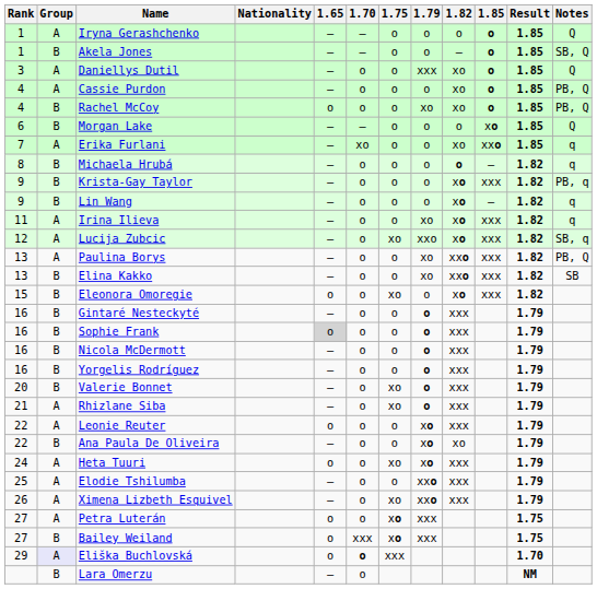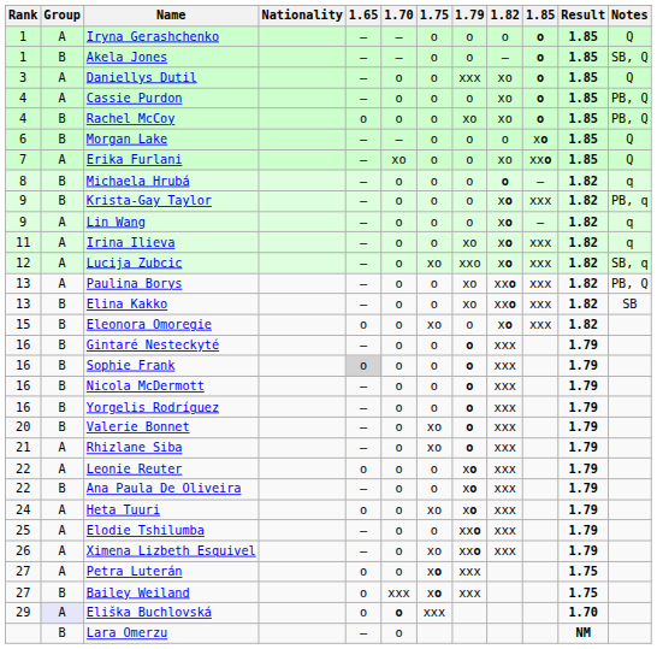 <table class="wikitable sortable" style="text-align:center;font-size:90%">
 <tr>
 <th>Rank</th>
 <th>Group</th>
 <th>Name</th>
 <th>Nationality</th>
 <th>1.65</th>
 <th>1.70</th>
 <th>1.75</th>
 <th>1.79</th>
 <th>1.82</th>
 <th>1.85</th>
 <th>Result</th>
 <th>Notes</th>
 </tr>
 <tr bgcolor=ccffcc>
 <td>1</td>
 <td>A</td>
 <td align="left"><a href='#'>Iryna Gerashchenko</a></td>
 <td align=left></td>
 <td>–</td>
 <td>–</td>
 <td>o</td>
 <td>o</td>
 <td>o</td>
 <td><strong>o</strong></td>
 <td><strong>1.85</strong></td>
 <td>Q</td>
 </tr>
 <tr bgcolor=ccffcc>
 <td>1</td>
 <td>B</td>
 <td align="left"><a href='#'>Akela Jones</a></td>
 <td align=left></td>
 <td>–</td>
 <td>–</td>
 <td>o</td>
 <td>o</td>
 <td>–</td>
 <td><strong>o</strong></td>
 <td><strong>1.85</strong></td>
 <td>SB, Q</td>
 </tr>
 <tr bgcolor=ccffcc>
 <td>3</td>
 <td>A</td>
 <td align="left"><a href='#'>Daniellys Dutil</a></td>
 <td align=left></td>
 <td>–</td>
 <td>o</td>
 <td>o</td>
 <td>xxx</td>
 <td>xo</td>
 <td><strong>o</strong></td>
 <td><strong>1.85</strong></td>
 <td>Q</td>
 </tr>
 <tr bgcolor=ccffcc>
 <td>4</td>
 <td>A</td>
 <td align="left"><a href='#'>Cassie Purdon</a></td>
 <td align=left></td>
 <td>–</td>
 <td>o</td>
 <td>o</td>
 <td>o</td>
 <td>xo</td>
 <td><strong>o</strong></td>
 <td><strong>1.85</strong></td>
 <td>PB, Q</td>
 </tr>
 <tr bgcolor=ccffcc>
 <td>4</td>
 <td>B</td>
 <td align="left"><a href='#'>Rachel McCoy</a></td>
 <td align=left></td>
 <td>o</td>
 <td>o</td>
 <td>o</td>
 <td>xo</td>
 <td>xo</td>
 <td><strong>o</strong></td>
 <td><strong>1.85</strong></td>
 <td>PB, Q</td>
 </tr>
 <tr bgcolor=ccffcc>
 <td>6</td>
 <td>B</td>
 <td align="left"><a href='#'>Morgan Lake</a></td>
 <td align=left></td>
 <td>–</td>
 <td>–</td>
 <td>o</td>
 <td>o</td>
 <td>o</td>
 <td>x<strong>o</strong></td>
 <td><strong>1.85</strong></td>
 <td>Q</td>
 </tr>
 <tr bgcolor=ccffcc>
 <td>7</td>
 <td>A</td>
 <td align="left"><a href='#'>Erika Furlani</a></td>
 <td align=left></td>
 <td>–</td>
 <td>xo</td>
 <td>o</td>
 <td>o</td>
 <td>xo</td>
 <td>xx<strong>o</strong></td>
 <td><strong>1.85</strong></td>
-<td>q</td>
+<td>Q</td>
 </tr>
 <tr bgcolor=ddffdd>
 <td>8</td>
 <td>B</td>
 <td align="left"><a href='#'>Michaela Hrubá</a></td>
 <td align=left></td>
 <td>–</td>
 <td>o</td>
 <td>o</td>
 <td>o</td>
 <td><strong>o</strong></td>
 <td>–</td>
 <td><strong>1.82</strong></td>
 <td>q</td>
 </tr>
 <tr bgcolor=ddffdd>
 <td>9</td>
 <td>B</td>
 <td align="left"><a href='#'>Krista-Gay Taylor</a></td>
 <td align=left></td>
 <td>–</td>
 <td>o</td>
 <td>o</td>
 <td>o</td>
 <td>x<strong>o</strong></td>
 <td>xxx</td>
 <td><strong>1.82</strong></td>
 <td>PB, q</td>
 </tr>
 <tr bgcolor=ddffdd>
 <td>9</td>
-<td>B</td>
+<td>A</td>
 <td align="left"><a href='#'>Lin Wang</a></td>
 <td align=left></td>
 <td>–</td>
 <td>o</td>
 <td>o</td>
 <td>o</td>
 <td>x<strong>o</strong></td>
 <td>–</td>
 <td><strong>1.82</strong></td>
 <td>q</td>
 </tr>
 <tr bgcolor=ddffdd>
 <td>11</td>
 <td>A</td>
 <td align="left"><a href='#'>Irina Ilieva</a></td>
 <td align=left></td>
 <td>–</td>
 <td>o</td>
 <td>o</td>
 <td>xo</td>
 <td>x<strong>o</strong></td>
 <td>xxx</td>
 <td><strong>1.82</strong></td>
 <td>q</td>
 </tr>
 <tr bgcolor=ddffdd>
 <td>12</td>
 <td>A</td>
 <td align="left"><a href='#'>Lucija Zubcic</a></td>
 <td align=left></td>
 <td>–</td>
 <td>o</td>
 <td>xo</td>
 <td>xxo</td>
 <td>x<strong>o</strong></td>
 <td>xxx</td>
 <td><strong>1.82</strong></td>
 <td>SB, q</td>
 </tr>
 <tr>
 <td>13</td>
 <td>A</td>
 <td align="left"><a href='#'>Paulina Borys</a></td>
 <td align=left></td>
 <td>–</td>
 <td>o</td>
 <td>o</td>
 <td>xo</td>
 <td>xx<strong>o</strong></td>
 <td>xxx</td>
 <td><strong>1.82</strong></td>
 <td>PB, Q</td>
 </tr>
 <tr>
 <td>13</td>
 <td>B</td>
 <td align="left"><a href='#'>Elina Kakko</a></td>
 <td align=left></td>
 <td>–</td>
 <td>o</td>
 <td>o</td>
 <td>xo</td>
 <td>xx<strong>o</strong></td>
 <td>xxx</td>
 <td><strong>1.82</strong></td>
 <td>SB</td>
 </tr>
 <tr>
 <td>15</td>
 <td>B</td>
 <td align="left"><a href='#'>Eleonora Omoregie</a></td>
 <td align=left></td>
 <td>o</td>
 <td>o</td>
 <td>xo</td>
 <td>o</td>
 <td>x<strong>o</strong></td>
 <td>xxx</td>
 <td><strong>1.82</strong></td>
 <td></td>
 </tr>
 <tr>
 <td>16</td>
 <td>B</td>
 <td align="left"><a href='#'>Gintaré Nesteckyté</a></td>
 <td align=left></td>
 <td>–</td>
 <td>o</td>
 <td>o</td>
 <td><strong>o</strong></td>
 <td>xxx</td>
 <td></td>
 <td><strong>1.79</strong></td>
 <td></td>
 </tr>
 <tr>
 <td>16</td>
 <td>B</td>
 <td align="left"><a href='#'>Sophie Frank</a></td>
 <td align=left></td>
 <td style="background: lightgrey;">o</td>
 <td>o</td>
 <td>o</td>
 <td><strong>o</strong></td>
 <td>xxx</td>
 <td></td>
 <td><strong>1.79</strong></td>
 <td></td>
 </tr>
 <tr>
 <td>16</td>
 <td>B</td>
 <td align="left"><a href='#'>Nicola McDermott</a></td>
 <td align=left></td>
 <td>–</td>
 <td>o</td>
 <td>o</td>
 <td><strong>o</strong></td>
 <td>xxx</td>
 <td></td>
 <td><strong>1.79</strong></td>
 <td></td>
 </tr>
 <tr>
 <td>16</td>
 <td>B</td>
 <td align="left"><a href='#'>Yorgelis Rodríguez</a></td>
 <td align=left></td>
 <td>–</td>
 <td>o</td>
 <td>o</td>
 <td><strong>o</strong></td>
 <td>xxx</td>
 <td></td>
 <td><strong>1.79</strong></td>
 <td></td>
 </tr>
 <tr>
 <td>20</td>
 <td>B</td>
 <td align="left"><a href='#'>Valerie Bonnet</a></td>
 <td align=left></td>
 <td>–</td>
 <td>o</td>
 <td>xo</td>
 <td><strong>o</strong></td>
 <td>xxx</td>
 <td></td>
 <td><strong>1.79</strong></td>
 <td></td>
 </tr>
 <tr>
 <td>21</td>
 <td>A</td>
 <td align="left"><a href='#'>Rhizlane Siba</a></td>
 <td align=left></td>
 <td>–</td>
 <td>o</td>
 <td>xo</td>
 <td><strong>o</strong></td>
 <td>xxx</td>
 <td></td>
 <td><strong>1.79</strong></td>
 <td></td>
 </tr>
 <tr>
 <td>22</td>
 <td>A</td>
 <td align="left"><a href='#'>Leonie Reuter</a></td>
 <td align=left></td>
 <td>o</td>
 <td>o</td>
 <td>o</td>
 <td>x<strong>o</strong></td>
 <td>xxx</td>
 <td></td>
 <td><strong>1.79</strong></td>
 <td></td>
 </tr>
 <tr>
 <td>22</td>
 <td>B</td>
 <td align="left"><a href='#'>Ana Paula De Oliveira</a></td>
 <td align=left></td>
 <td>–</td>
 <td>o</td>
 <td>o</td>
 <td>x<strong>o</strong></td>
-<td>xo</td>
+<td>xxx</td>
 <td></td>
 <td><strong>1.79</strong></td>
 <td></td>
 </tr>
 <tr>
 <td>24</td>
 <td>A</td>
 <td align="left"><a href='#'>Heta Tuuri</a></td>
 <td align=left></td>
 <td>o</td>
 <td>o</td>
 <td>xo</td>
 <td>x<strong>o</strong></td>
 <td>xxx</td>
 <td></td>
 <td><strong>1.79</strong></td>
 <td></td>
 </tr>
 <tr>
 <td>25</td>
 <td>A</td>
 <td align="left"><a href='#'>Elodie Tshilumba</a></td>
 <td align=left></td>
 <td>–</td>
 <td>o</td>
 <td>o</td>
 <td>xx<strong>o</strong></td>
 <td>xxx</td>
 <td></td>
 <td><strong>1.79</strong></td>
 <td></td>
 </tr>
 <tr>
 <td>26</td>
 <td>A</td>
 <td align="left"><a href='#'>Ximena Lizbeth Esquivel</a></td>
 <td align=left></td>
 <td>–</td>
 <td>o</td>
 <td>xo</td>
 <td>xx<strong>o</strong></td>
 <td>xxx</td>
 <td></td>
 <td><strong>1.79</strong></td>
 <td></td>
 </tr>
 <tr>
 <td>27</td>
 <td>A</td>
 <td align="left"><a href='#'>Petra Luterán</a></td>
 <td align=left></td>
 <td>o</td>
 <td>o</td>
 <td>x<strong>o</strong></td>
 <td>xxx</td>
 <td></td>
 <td></td>
 <td><strong>1.75</strong></td>
 <td></td>
 </tr>
 <tr>
 <td>27</td>
 <td>B</td>
 <td align="left"><a href='#'>Bailey Weiland</a></td>
 <td align=left></td>
 <td>o</td>
 <td>xxx</td>
 <td>x<strong>o</strong></td>
 <td>xxx</td>
 <td></td>
 <td></td>
 <td><strong>1.75</strong></td>
 <td></td>
 </tr>
 <tr>
 <td>29</td>
 <td style="background: lavender;">A</td>
 <td align="left"><a href='#'>Eliška Buchlovská</a></td>
 <td align=left></td>
 <td>o</td>
 <td><strong>o</strong></td>
 <td>xxx</td>
 <td></td>
 <td></td>
 <td></td>
 <td><strong>1.70</strong></td>
 <td></td>
 </tr>
 <tr>
 <td></td>
 <td>B</td>
 <td align="left"><a href='#'>Lara Omerzu</a></td>
 <td align=left></td>
 <td>–</td>
 <td>o</td>
 <td></td>
 <td></td>
 <td></td>
 <td></td>
 <td><strong>NM</strong></td>
 <td></td>
 </tr>
 </table>
